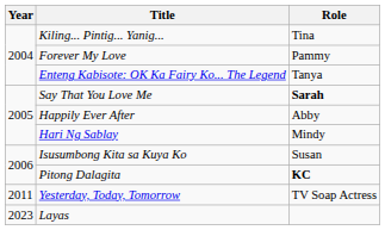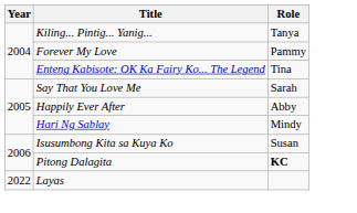 <table class="wikitable sortable">
 <tr>
 <th>Year</th>
 <th>Title</th>
 <th>Role</th>
 </tr>
 <tr>
 <td rowspan=3>2004</td>
 <td><em>Kiling... Pintig... Yanig...</em></td>
-<td>Tina</td>
+<td>Tanya</td>
 </tr>
 <tr>
 <td><em>Forever My Love</em></td>
 <td>Pammy</td>
 </tr>
 <tr>
 <td><em><a href='#'>Enteng Kabisote: OK Ka Fairy Ko... The Legend</a></em></td>
-<td>Tanya</td>
+<td>Tina</td>
 </tr>
 <tr>
 <td rowspan=3>2005</td>
 <td><em>Say That You Love Me</em></td>
-<td><strong>Sarah</strong></td>
+<td>Sarah</td>
 </tr>
 <tr>
 <td><em>Happily Ever After</em></td>
 <td>Abby</td>
 </tr>
 <tr>
 <td><em><a href='#'>Hari Ng Sablay</a></em></td>
 <td>Mindy</td>
 </tr>
 <tr>
 <td rowspan=2>2006</td>
 <td><em>Isusumbong Kita sa Kuya Ko</em></td>
 <td>Susan</td>
 </tr>
 <tr>
 <td><em>Pitong Dalagita</em></td>
 <td><strong>KC</strong></td>
 </tr>
 <tr>
-<td>2011</td>
-<td><em><a href='#'>Yesterday, Today, Tomorrow</a></em></td>
-<td>TV Soap Actress</td>
-</tr>
-<tr>
-<td>2023</td>
+<td>2022</td>
 <td><em>Layas</em></td>
 <td></td>
 </tr>
 </table>
